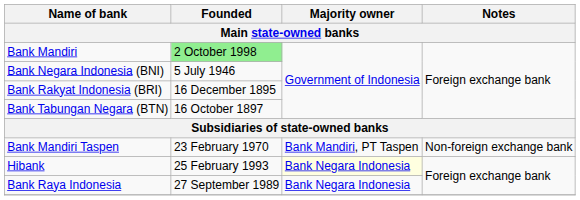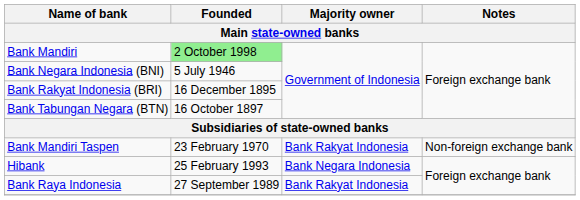 <table class="wikitable" border="1" class="wikitable sortable">
 <tr>
 <th>Name of bank</th>
 <th>Founded</th>
 <th>Majority owner</th>
 <th>Notes</th>
 </tr>
 <tr>
 <th colspan=4>Main <a href='#'>state-owned</a> banks</th>
 </tr>
 <tr>
 <td><a href='#'>Bank Mandiri</a></td>
 <td style="background: lightgreen;">2 October 1998</td>
 <td rowspan=4><a href='#'>Government of Indonesia</a></td>
 <td rowspan=4>Foreign exchange bank</td>
 </tr>
 <tr>
 <td><a href='#'>Bank Negara Indonesia</a> (BNI)</td>
 <td>5 July 1946</td>
 </tr>
 <tr>
 <td><a href='#'>Bank Rakyat Indonesia</a> (BRI)</td>
 <td>16 December 1895</td>
 </tr>
 <tr>
 <td><a href='#'>Bank Tabungan Negara</a> (BTN)</td>
 <td>16 October 1897</td>
 </tr>
 <tr>
 <th colspan=4>Subsidiaries of state-owned banks</th>
 </tr>
 <tr>
 <td><a href='#'>Bank Mandiri Taspen</a></td>
 <td>23 February 1970</td>
-<td><a href='#'>Bank Mandiri</a>, PT Taspen</td>
+<td><a href='#'>Bank Rakyat Indonesia</a></td>
 <td>Non-foreign exchange bank</td>
 </tr>
 <tr>
 <td><a href='#'>Hibank</a></td>
 <td>25 February 1993</td>
-<td style="background: lightyellow;"><a href='#'>Bank Negara Indonesia</a></td>
+<td><a href='#'>Bank Negara Indonesia</a></td>
 <td rowspan="2">Foreign exchange bank</td>
 </tr>
 <tr>
 <td><a href='#'>Bank Raya Indonesia</a></td>
 <td>27 September 1989</td>
-<td><a href='#'>Bank Negara Indonesia</a></td>
+<td><a href='#'>Bank Rakyat Indonesia</a></td>
 </tr>
 <tr>
 </tr>
 </table>
